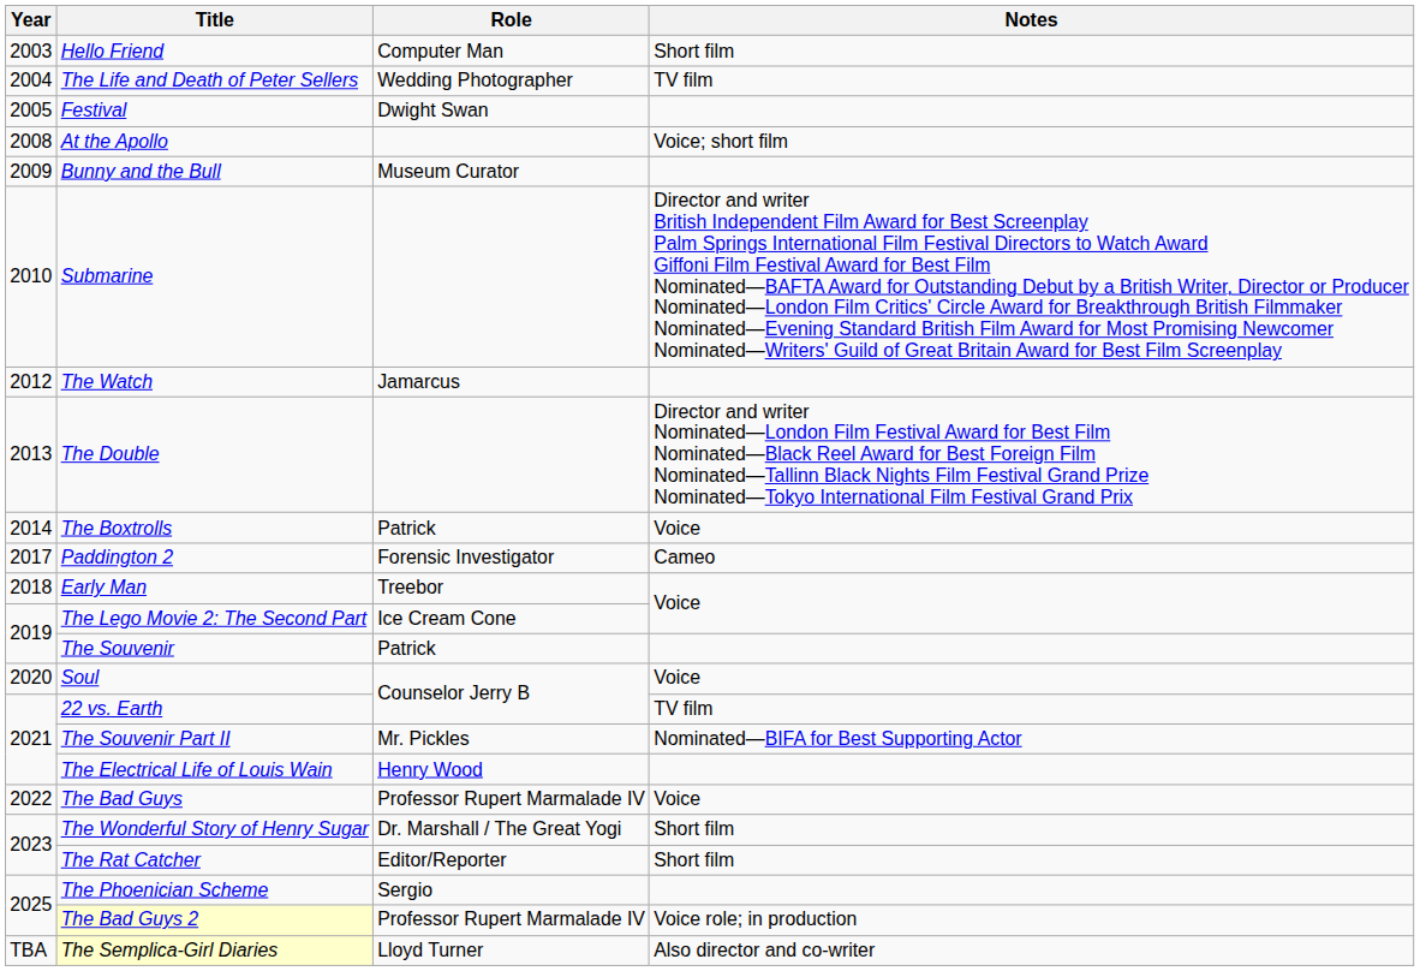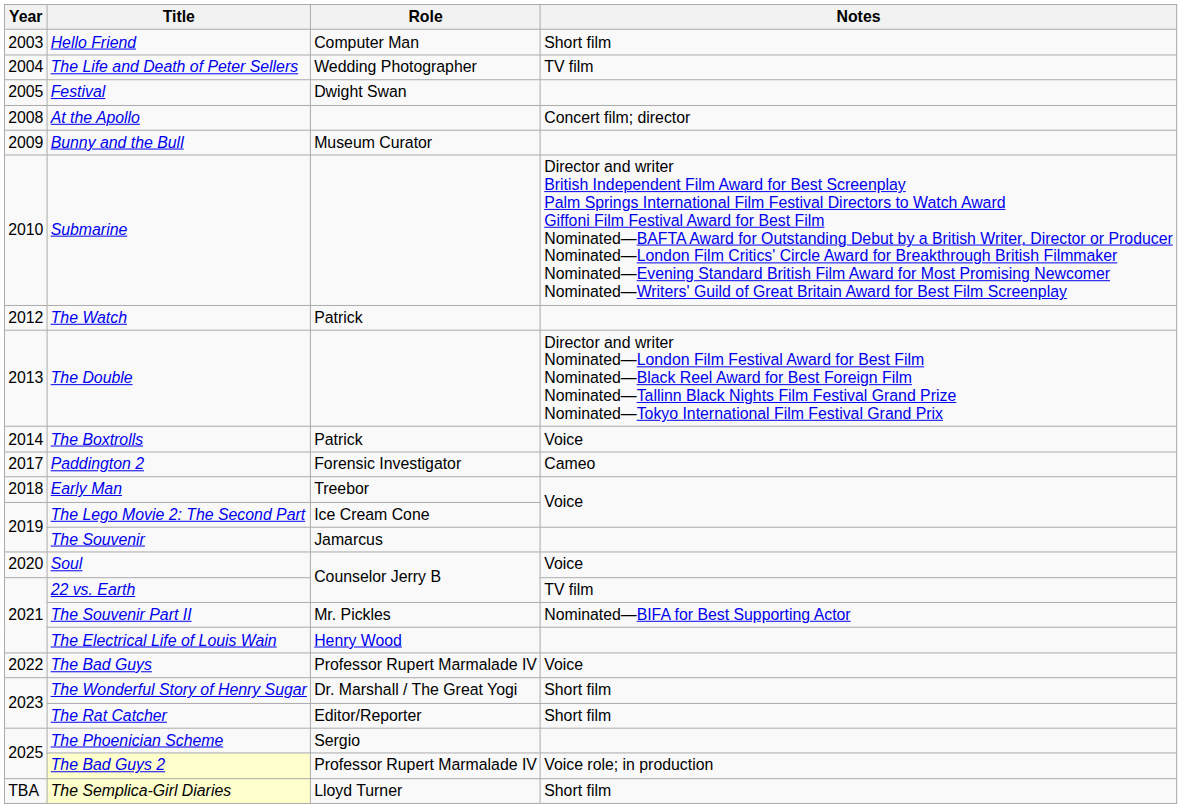 <table class="wikitable sortable">
 <tr>
 <th>Year</th>
 <th>Title</th>
 <th>Role</th>
 <th class="unsortable">Notes</th>
 </tr>
 <tr>
 <td>2003</td>
 <td><em><a href='#'>Hello Friend</a></em></td>
 <td>Computer Man</td>
 <td>Short film</td>
 </tr>
 <tr>
 <td>2004</td>
 <td><em><a href='#'>The Life and Death of Peter Sellers</a></em></td>
 <td>Wedding Photographer</td>
 <td>TV film</td>
 </tr>
 <tr>
 <td>2005</td>
 <td><em><a href='#'>Festival</a></em></td>
 <td>Dwight Swan</td>
 <td></td>
 </tr>
 <tr>
 <td>2008</td>
 <td><em><a href='#'>At the Apollo</a></em></td>
 <td></td>
-<td>Voice; short film</td>
+<td>Concert film; director</td>
 </tr>
 <tr>
 <td>2009</td>
 <td><em><a href='#'>Bunny and the Bull</a></em></td>
 <td>Museum Curator</td>
 <td></td>
 </tr>
 <tr>
 <td>2010</td>
 <td><em><a href='#'>Submarine</a></em></td>
 <td></td>
 <td>Director and writer<br><a href='#'>British Independent Film Award for Best Screenplay</a><br><a href='#'>Palm Springs International Film Festival Directors to Watch Award</a><br><a href='#'>Giffoni Film Festival Award for Best Film</a><br>Nominated—<a href='#'>BAFTA Award for Outstanding Debut by a British Writer, Director or Producer</a><br>Nominated—<a href='#'>London Film Critics' Circle Award for Breakthrough British Filmmaker</a><br>Nominated—<a href='#'>Evening Standard British Film Award for Most Promising Newcomer</a><br>Nominated—<a href='#'>Writers' Guild of Great Britain Award for Best Film Screenplay</a></td>
 </tr>
 <tr>
 <td>2012</td>
 <td><em><a href='#'>The Watch</a></em></td>
-<td>Jamarcus</td>
+<td>Patrick</td>
 <td></td>
 </tr>
 <tr>
 <td>2013</td>
 <td><em><a href='#'>The Double</a></em></td>
 <td></td>
 <td>Director and writer<br>Nominated—<a href='#'>London Film Festival Award for Best Film</a><br>Nominated—<a href='#'>Black Reel Award for Best Foreign Film</a><br>Nominated—<a href='#'>Tallinn Black Nights Film Festival Grand Prize</a><br>Nominated—<a href='#'>Tokyo International Film Festival Grand Prix</a></td>
 </tr>
 <tr>
 <td>2014</td>
 <td><em><a href='#'>The Boxtrolls</a></em></td>
 <td>Patrick</td>
 <td>Voice</td>
 </tr>
 <tr>
 <td>2017</td>
 <td><em><a href='#'>Paddington 2</a></em></td>
 <td>Forensic Investigator</td>
 <td>Cameo</td>
 </tr>
 <tr>
 <td>2018</td>
 <td><em><a href='#'>Early Man</a></em></td>
 <td>Treebor</td>
 <td rowspan="2">Voice</td>
 </tr>
 <tr>
 <td rowspan="2">2019</td>
 <td><em><a href='#'>The Lego Movie 2: The Second Part</a></em></td>
 <td>Ice Cream Cone</td>
 </tr>
 <tr>
 <td><em><a href='#'>The Souvenir</a></em></td>
-<td>Patrick</td>
+<td>Jamarcus</td>
 <td></td>
 </tr>
 <tr>
 <td>2020</td>
 <td><em><a href='#'>Soul</a></em></td>
 <td rowspan="2">Counselor Jerry B</td>
 <td>Voice</td>
 </tr>
 <tr>
 <td rowspan="3">2021</td>
 <td><em><a href='#'>22 vs. Earth</a></em></td>
 <td>TV film</td>
 </tr>
 <tr>
 <td><em><a href='#'>The Souvenir Part II</a></em></td>
 <td>Mr. Pickles</td>
 <td>Nominated—<a href='#'>BIFA for Best Supporting Actor</a></td>
 </tr>
 <tr>
 <td><em><a href='#'>The Electrical Life of Louis Wain</a></em></td>
 <td><a href='#'>Henry Wood</a></td>
 <td></td>
 </tr>
 <tr>
 <td>2022</td>
 <td><em><a href='#'>The Bad Guys</a></em></td>
 <td>Professor Rupert Marmalade IV</td>
 <td>Voice</td>
 </tr>
 <tr>
 <td rowspan="2">2023</td>
 <td><em><a href='#'>The Wonderful Story of Henry Sugar</a></em></td>
 <td>Dr. Marshall / The Great Yogi</td>
 <td>Short film</td>
 </tr>
 <tr>
 <td><em><a href='#'>The Rat Catcher</a></em></td>
 <td>Editor/Reporter</td>
 <td>Short film</td>
 </tr>
 <tr>
 <td rowspan="2">2025</td>
 <td><em><a href='#'>The Phoenician Scheme</a></em></td>
 <td>Sergio</td>
 <td></td>
 </tr>
 <tr>
 <td style="background:#ffc;"><em><a href='#'>The Bad Guys 2</a></em> </td>
 <td>Professor Rupert Marmalade IV</td>
 <td rowspan="1">Voice role; in production</td>
 </tr>
 <tr>
 <td rowspan="1">TBA</td>
 <td style="background:#FFFFCC;"><em>The Semplica-Girl Diaries</em> </td>
 <td>Lloyd Turner</td>
-<td>Also director and co-writer</td>
+<td>Short film</td>
 </tr>
 </table>
